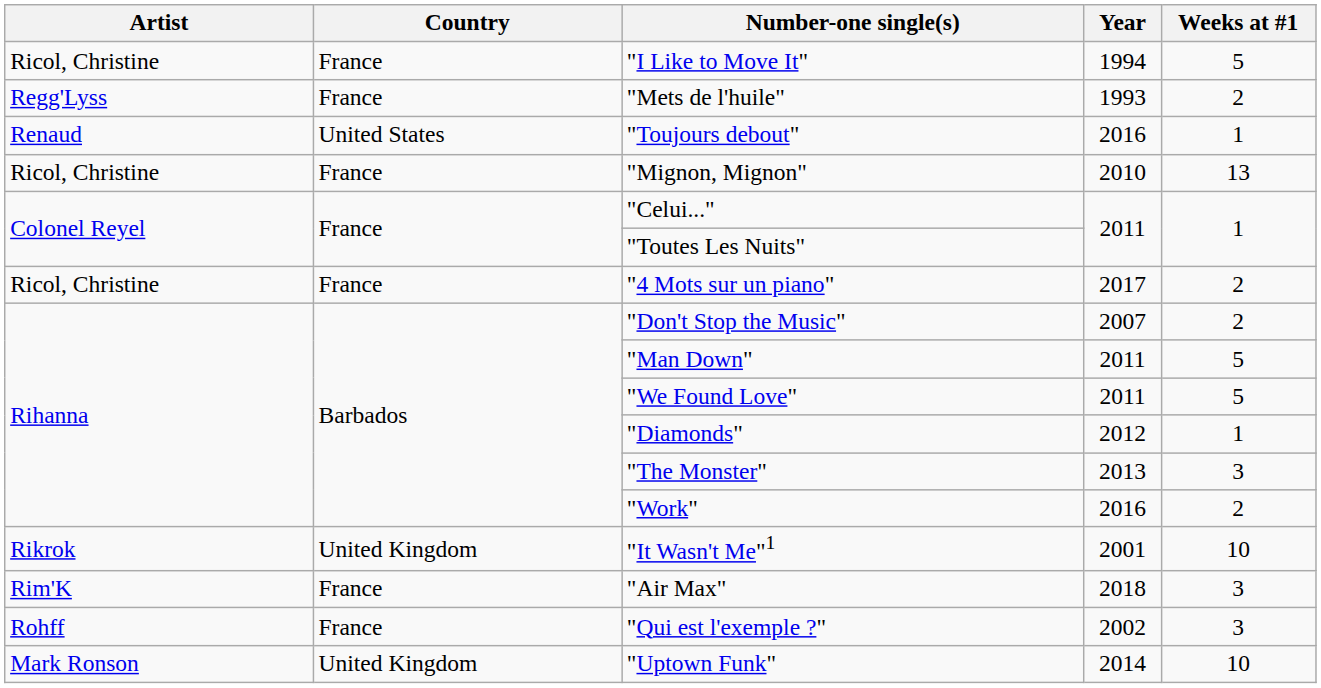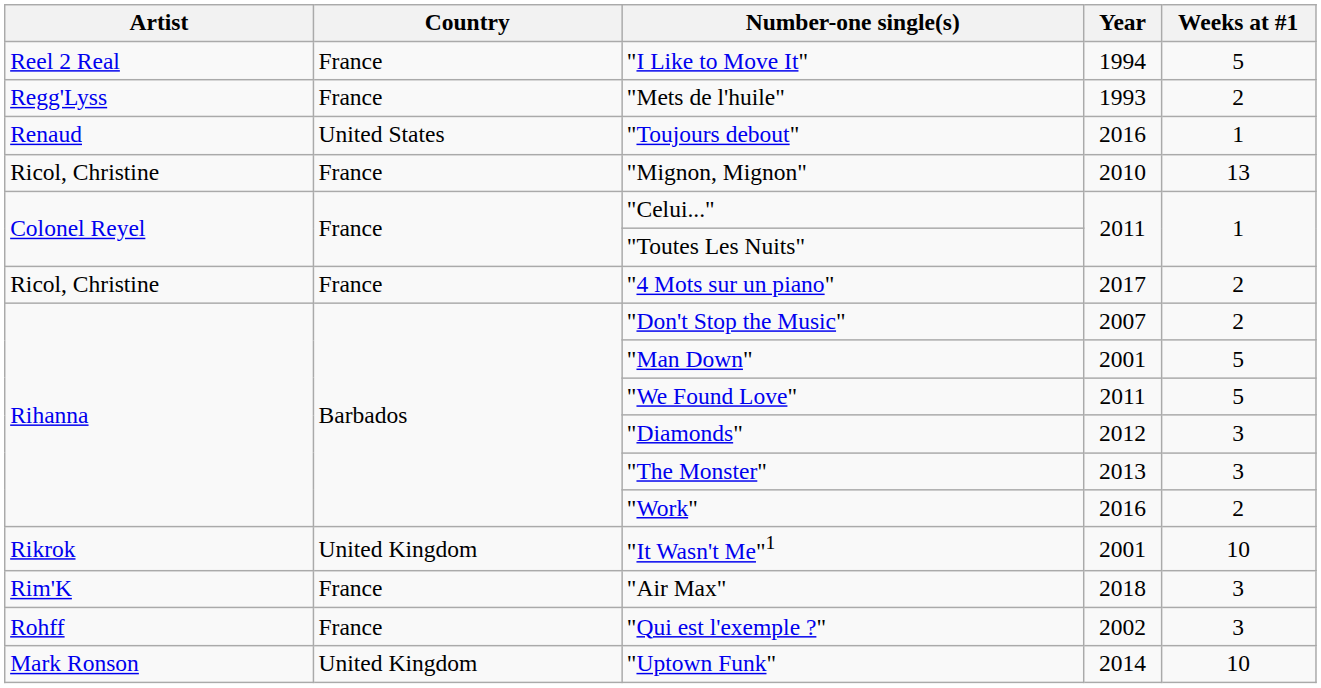 <table class="wikitable">
 <tr>
 <th width="20%">Artist</th>
 <th width="20%">Country</th>
 <th width="30%">Number-one single(s)</th>
 <th width="5%">Year</th>
 <th width="10%">Weeks at #1</th>
 </tr>
 <tr>
-<td>Ricol, Christine</td>
+<td><a href='#'>Reel 2 Real</a></td>
 <td>France</td>
 <td>"<a href='#'>I Like to Move It</a>"</td>
 <td align=center>1994</td>
 <td align=center>5</td>
 </tr>
 <tr>
 <td><a href='#'>Regg'Lyss</a></td>
 <td>France</td>
 <td>"Mets de l'huile"</td>
 <td align=center>1993</td>
 <td align=center>2</td>
 </tr>
 <tr>
 <td><a href='#'>Renaud</a></td>
 <td>United States</td>
 <td>"<a href='#'>Toujours debout</a>"</td>
 <td align=center>2016</td>
 <td align=center>1</td>
 </tr>
 <tr>
 <td>Ricol, Christine</td>
 <td>France</td>
 <td>"Mignon, Mignon"</td>
 <td align=center>2010</td>
 <td align=center>13</td>
 </tr>
 <tr>
 <td rowspan="2"><a href='#'>Colonel Reyel</a></td>
 <td rowspan="2">France</td>
 <td>"Celui..."</td>
 <td rowspan="2" align=center>2011</td>
 <td rowspan="2" align=center>1</td>
 </tr>
 <tr>
 <td>"Toutes Les Nuits"</td>
 </tr>
 <tr>
 <td>Ricol, Christine</td>
 <td>France</td>
 <td>"<a href='#'>4 Mots sur un piano</a>"</td>
 <td align=center>2017</td>
 <td align=center>2</td>
 </tr>
 <tr>
 <td rowspan="6"><a href='#'>Rihanna</a></td>
 <td rowspan="6">Barbados</td>
 <td>"<a href='#'>Don't Stop the Music</a>"</td>
 <td align=center>2007</td>
 <td align=center>2</td>
 </tr>
 <tr>
 <td>"<a href='#'>Man Down</a>"</td>
-<td align=center>2011</td>
+<td align=center>2001</td>
 <td align=center>5</td>
 </tr>
 <tr>
 <td>"<a href='#'>We Found Love</a>"</td>
 <td align=center>2011</td>
 <td align=center>5</td>
 </tr>
 <tr>
 <td>"<a href='#'>Diamonds</a>"</td>
 <td align=center>2012</td>
-<td align=center>1</td>
+<td align=center>3</td>
 </tr>
 <tr>
 <td>"<a href='#'>The Monster</a>"</td>
 <td align=center>2013</td>
 <td align=center>3</td>
 </tr>
 <tr>
 <td>"<a href='#'>Work</a>"</td>
 <td align=center>2016</td>
 <td align=center>2</td>
 </tr>
 <tr>
 <td><a href='#'>Rikrok</a></td>
 <td>United Kingdom</td>
 <td>"<a href='#'>It Wasn't Me</a>"<sup>1</sup></td>
 <td align=center>2001</td>
 <td align=center>10</td>
 </tr>
 <tr>
 <td><a href='#'>Rim'K</a></td>
 <td>France</td>
 <td>"Air Max"</td>
 <td align=center>2018</td>
 <td align=center>3</td>
 </tr>
 <tr>
 <td><a href='#'>Rohff</a></td>
 <td>France</td>
 <td>"<a href='#'>Qui est l'exemple ?</a>"</td>
 <td align=center>2002</td>
 <td align=center>3</td>
 </tr>
 <tr>
 <td><a href='#'>Mark Ronson</a></td>
 <td>United Kingdom</td>
 <td>"<a href='#'>Uptown Funk</a>"</td>
 <td align=center>2014</td>
 <td align=center>10</td>
 </tr>
 </table>
